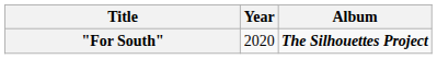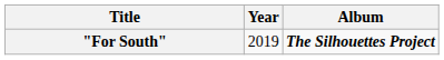 <table class="wikitable plainrowheaders" style="text-align:center;">
 <tr>
 <th scope="col" style="width:15em;">Title</th>
 <th scope="col" style="width:1em;">Year</th>
 <th scope="col">Album</th>
 </tr>
 <tr>
 <th scope="row">"For South"<br></th>
-<td>2020</td>
+<td>2019</td>
 <td><strong><em>The Silhouettes Project</em></strong></td>
 </tr>
 </table>
